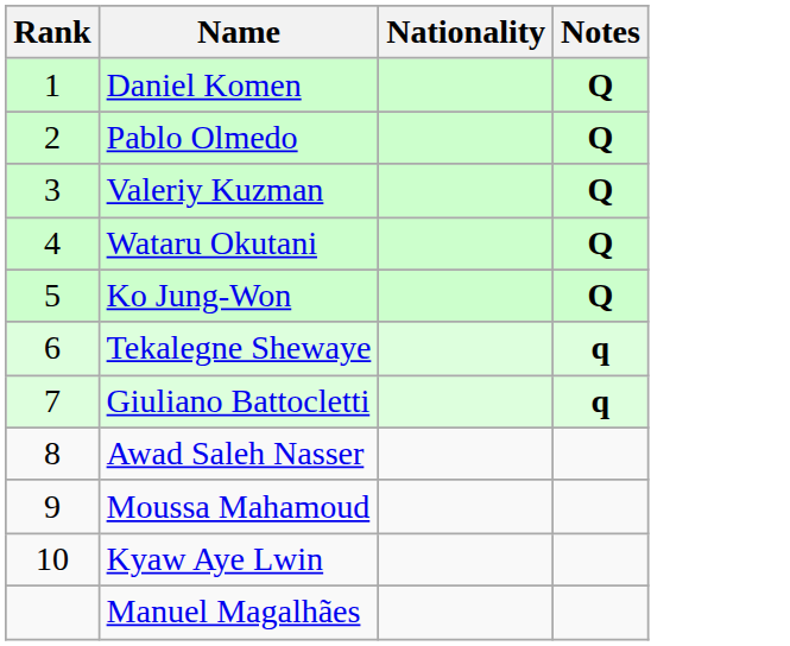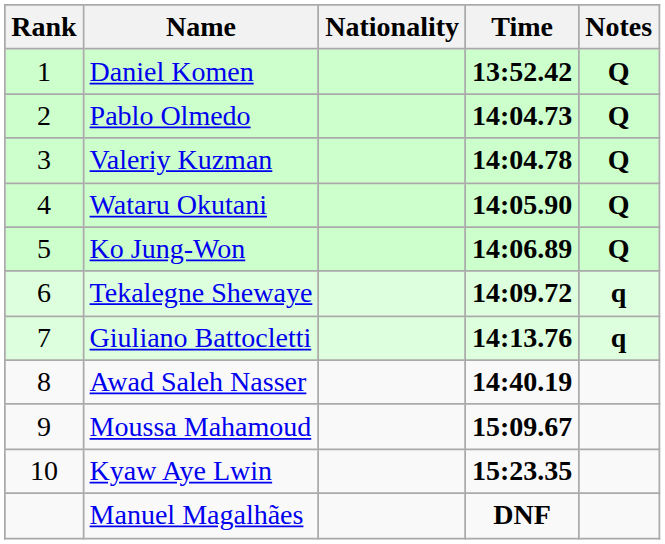 <table class="wikitable sortable" style="text-align:center">
 <tr>
 <th>Rank</th>
 <th>Name</th>
 <th>Nationality</th>
+<th>Time</th>
 <th>Notes</th>
 </tr>
 <tr bgcolor=ccffcc>
 <td>1</td>
 <td align=left><a href='#'>Daniel Komen</a></td>
 <td align=left></td>
+<td><strong>13:52.42</strong></td>
 <td><strong>Q</strong></td>
 </tr>
 <tr bgcolor=ccffcc>
 <td>2</td>
 <td align=left><a href='#'>Pablo Olmedo</a></td>
 <td align=left></td>
+<td><strong>14:04.73</strong></td>
 <td><strong>Q</strong></td>
 </tr>
 <tr bgcolor=ccffcc>
 <td>3</td>
 <td align=left><a href='#'>Valeriy Kuzman</a></td>
 <td align=left></td>
+<td><strong>14:04.78</strong></td>
 <td><strong>Q</strong></td>
 </tr>
 <tr bgcolor=ccffcc>
 <td>4</td>
 <td align=left><a href='#'>Wataru Okutani</a></td>
 <td align=left></td>
+<td><strong>14:05.90</strong></td>
 <td><strong>Q</strong></td>
 </tr>
 <tr bgcolor=ccffcc>
 <td>5</td>
 <td align=left><a href='#'>Ko Jung-Won</a></td>
 <td align=left></td>
+<td><strong>14:06.89</strong></td>
 <td><strong>Q</strong></td>
 </tr>
 <tr bgcolor=ddffdd>
 <td>6</td>
 <td align=left><a href='#'>Tekalegne Shewaye</a></td>
 <td align=left></td>
+<td><strong>14:09.72</strong></td>
 <td><strong>q</strong></td>
 </tr>
 <tr bgcolor=ddffdd>
 <td>7</td>
 <td align=left><a href='#'>Giuliano Battocletti</a></td>
 <td align=left></td>
+<td><strong>14:13.76</strong></td>
 <td><strong>q</strong></td>
 </tr>
 <tr>
 <td>8</td>
 <td align=left><a href='#'>Awad Saleh Nasser</a></td>
 <td align=left></td>
+<td><strong>14:40.19</strong></td>
 <td></td>
 </tr>
 <tr>
 <td>9</td>
 <td align=left><a href='#'>Moussa Mahamoud</a></td>
 <td align=left></td>
+<td><strong>15:09.67</strong></td>
 <td></td>
 </tr>
 <tr>
 <td>10</td>
 <td align=left><a href='#'>Kyaw Aye Lwin</a></td>
 <td align=left></td>
+<td><strong>15:23.35</strong></td>
 <td></td>
 </tr>
 <tr>
 <td></td>
 <td align=left><a href='#'>Manuel Magalhães</a></td>
 <td align=left></td>
+<td><strong>DNF</strong></td>
 <td></td>
 </tr>
 </table>
